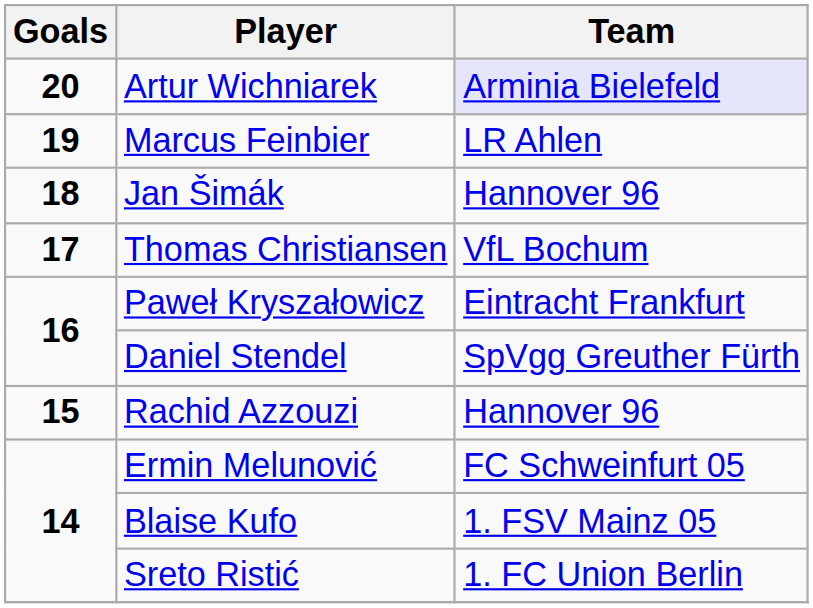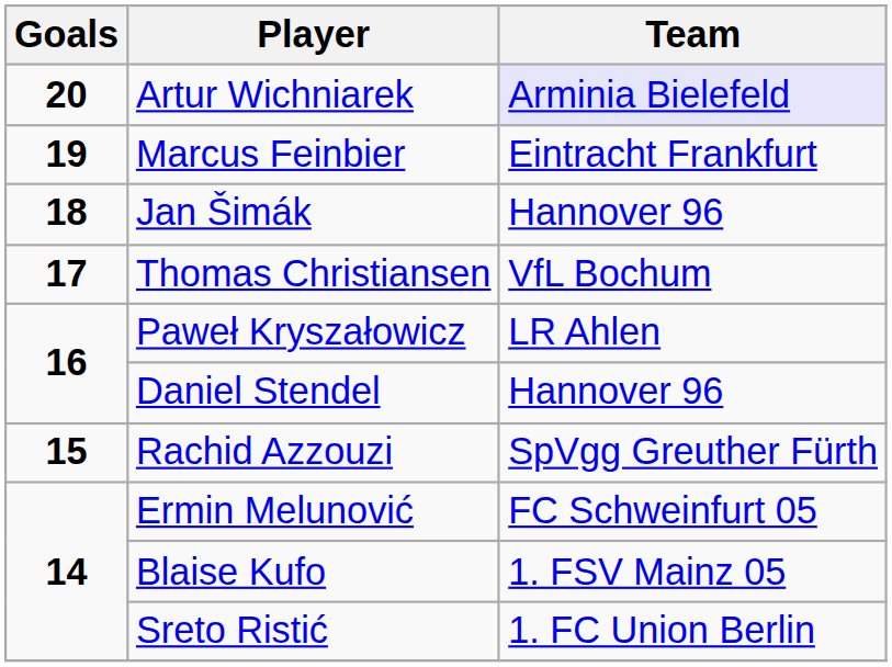 <table class="wikitable">
 <tr>
 <th>Goals</th>
 <th>Player</th>
 <th>Team</th>
 </tr>
 <tr>
 <td rowspan="1" align=center><strong>20</strong></td>
 <td> <a href='#'>Artur Wichniarek</a></td>
 <td style="background: lavender;"><a href='#'>Arminia Bielefeld</a></td>
 </tr>
 <tr>
 <td rowspan="1" align=center><strong>19</strong></td>
 <td> <a href='#'>Marcus Feinbier</a></td>
-<td><a href='#'>LR Ahlen</a></td>
+<td><a href='#'>Eintracht Frankfurt</a></td>
 </tr>
 <tr>
 <td rowspan="1" align=center><strong>18</strong></td>
 <td> <a href='#'>Jan Šimák</a></td>
 <td><a href='#'>Hannover 96</a></td>
 </tr>
 <tr>
 <td rowspan="1" align=center><strong>17</strong></td>
 <td> <a href='#'>Thomas Christiansen</a></td>
 <td><a href='#'>VfL Bochum</a></td>
 </tr>
 <tr>
 <td rowspan="2" align=center><strong>16</strong></td>
 <td> <a href='#'>Paweł Kryszałowicz</a></td>
-<td><a href='#'>Eintracht Frankfurt</a></td>
+<td><a href='#'>LR Ahlen</a></td>
 </tr>
 <tr>
 <td> <a href='#'>Daniel Stendel</a></td>
-<td><a href='#'>SpVgg Greuther Fürth</a></td>
+<td><a href='#'>Hannover 96</a></td>
 </tr>
 <tr>
 <td rowspan="1" align=center><strong>15</strong></td>
 <td> <a href='#'>Rachid Azzouzi</a></td>
-<td><a href='#'>Hannover 96</a></td>
+<td><a href='#'>SpVgg Greuther Fürth</a></td>
 </tr>
 <tr>
 <td rowspan="3" align=center><strong>14</strong></td>
 <td> <a href='#'>Ermin Melunović</a></td>
 <td><a href='#'>FC Schweinfurt 05</a></td>
 </tr>
 <tr>
 <td> <a href='#'>Blaise Kufo</a></td>
 <td><a href='#'>1. FSV Mainz 05</a></td>
 </tr>
 <tr>
 <td> <a href='#'>Sreto Ristić</a></td>
 <td><a href='#'>1. FC Union Berlin</a></td>
 </tr>
 <tr>
 </tr>
 </table>
